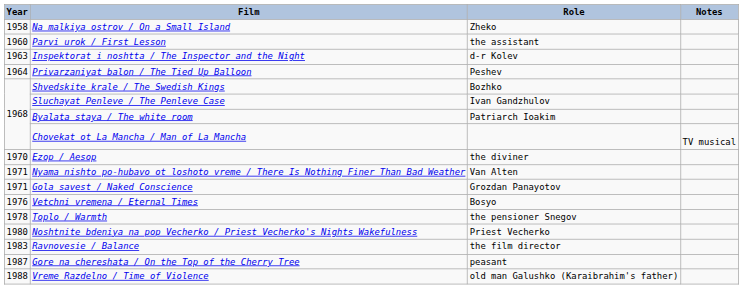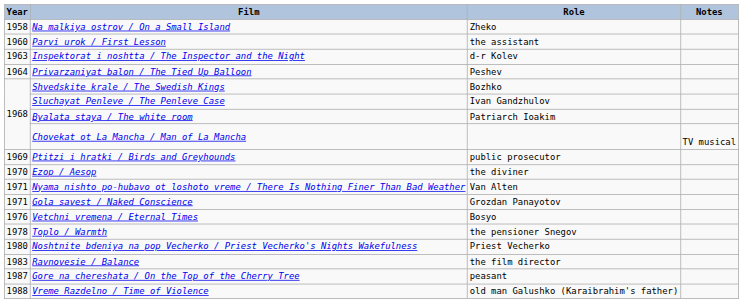 <table class="wikitable" style="font-size: 90%;">
 <tr>
 <th style="background:#B0C4DE;">Year</th>
 <th style="background:#B0C4DE;">Film</th>
 <th style="background:#B0C4DE;">Role</th>
 <th style="background:#B0C4DE;">Notes</th>
 </tr>
 <tr>
 <td rowspan="1">1958</td>
 <td><a href='#'><em>Na malkiya ostrov / On a Small Island</em></a></td>
 <td>Zheko</td>
 <td></td>
 </tr>
 <tr>
 <td rowspan="1">1960</td>
 <td><a href='#'><em>Parvi urok / First Lesson</em></a></td>
 <td>the assistant</td>
 <td></td>
 </tr>
 <tr>
 <td rowspan="1">1963</td>
 <td><a href='#'><em>Inspektorat i noshtta / The Inspector and the Night </em></a></td>
 <td>d-r Kolev</td>
 <td></td>
 </tr>
 <tr>
 <td rowspan="1">1964</td>
 <td><a href='#'><em>Privarzaniyat balon / The Tied Up Balloon</em></a></td>
 <td>Peshev</td>
 <td></td>
 </tr>
 <tr>
 <td rowspan="4">1968</td>
 <td><a href='#'><em>Shvedskite krale / The Swedish Kings</em></a></td>
 <td>Bozhko</td>
 <td></td>
 </tr>
 <tr>
 <td><a href='#'><em>Sluchayat Penleve / The Penleve Case</em></a></td>
 <td>Ivan Gandzhulov</td>
 <td></td>
 </tr>
 <tr>
 <td><a href='#'><em>Byalata staya / The white room</em></a></td>
 <td>Patriarch Ioakim</td>
 <td></td>
 </tr>
 <tr>
 <td><a href='#'><em>Chovekat ot La Mancha / Man of La Mancha</em></a></td>
 <td></td>
 <td><br>TV musical</td>
+</tr>
+<tr>
+<td rowspan="1">1969</td>
+<td><a href='#'><em>Ptitzi i hratki / Birds and Greyhounds</em></a></td>
+<td>public prosecutor</td>
+<td></td>
 </tr>
 <tr>
 <td rowspan="1">1970</td>
 <td><a href='#'><em>Ezop / Aesop</em></a></td>
 <td>the diviner</td>
 <td></td>
 </tr>
 <tr>
 <td rowspan="1">1971</td>
 <td><a href='#'><em>Nyama nishto po-hubavo ot loshoto vreme / There Is Nothing Finer Than Bad Weather</em></a></td>
 <td>Van Alten</td>
 <td></td>
 </tr>
 <tr>
 <td rowspan="1">1971</td>
 <td><a href='#'><em>Gola savest / Naked Conscience</em></a></td>
 <td>Grozdan Panayotov</td>
 <td></td>
 </tr>
 <tr>
 <td rowspan="1">1976</td>
 <td><a href='#'><em>Vetchni vremena / Eternal Times</em></a></td>
 <td>Bosyo</td>
 <td></td>
 </tr>
 <tr>
 <td rowspan="1">1978</td>
 <td><a href='#'><em>Toplo / Warmth</em></a></td>
 <td>the pensioner Snegov</td>
 <td></td>
 </tr>
 <tr>
 <td rowspan="1">1980</td>
 <td><a href='#'><em>Noshtnite bdeniya na pop Vecherko / Priest Vecherko's Nights Wakefulness</em></a></td>
 <td>Priest Vecherko</td>
 <td></td>
 </tr>
 <tr>
 <td rowspan="1">1983</td>
 <td><a href='#'><em>Ravnovesie / Balance</em></a></td>
 <td>the film director</td>
 <td></td>
 </tr>
 <tr>
 <td rowspan="1">1987</td>
 <td><a href='#'><em>Gore na chereshata / On the Top of the Cherry Tree</em></a></td>
 <td>peasant</td>
 <td></td>
 </tr>
 <tr>
 <td rowspan="1">1988</td>
 <td><a href='#'><em>Vreme Razdelno / Time of Violence</em></a></td>
 <td>old man Galushko (Karaibrahim's father)</td>
 <td></td>
 </tr>
 </table>
